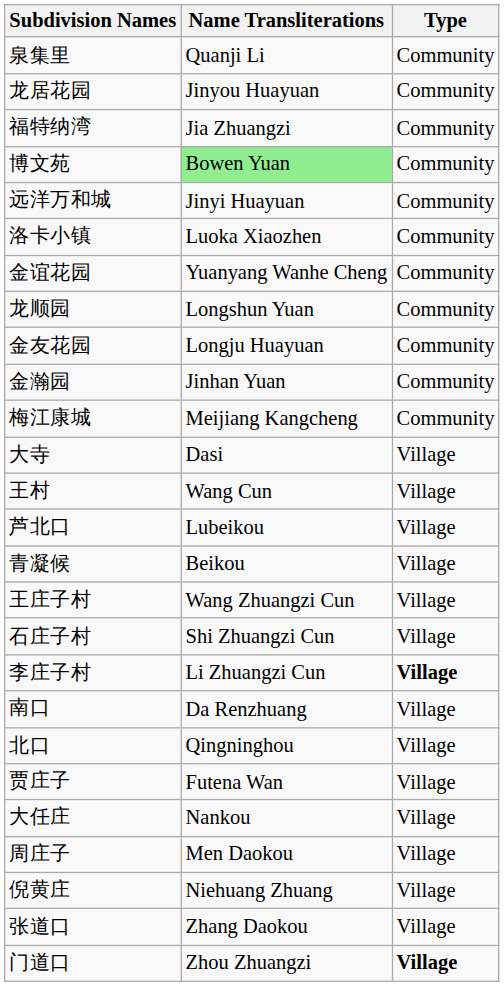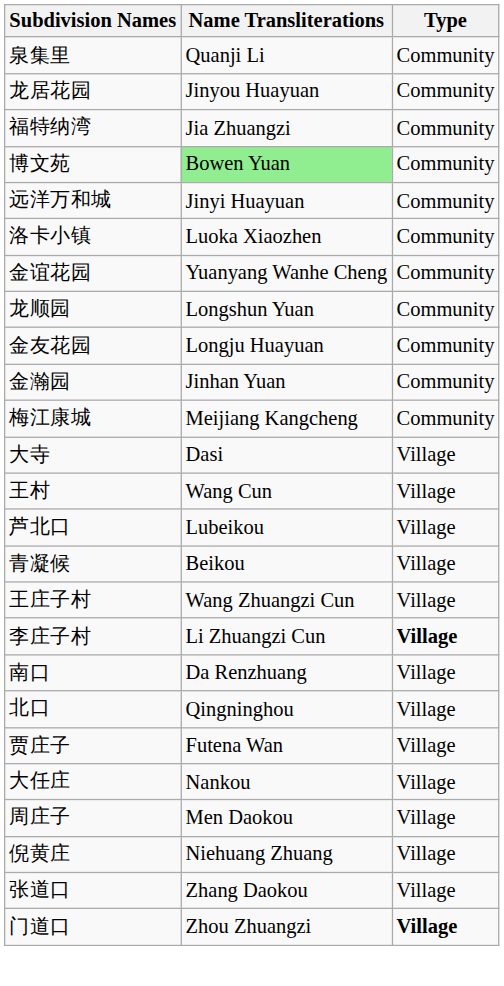 <table class="wikitable sortable">
 <tr>
 <th>Subdivision Names</th>
 <th>Name Transliterations</th>
 <th>Type</th>
 </tr>
 <tr>
 <td>泉集里</td>
 <td>Quanji Li</td>
 <td>Community</td>
 </tr>
 <tr>
 <td>龙居花园</td>
 <td>Jinyou Huayuan</td>
 <td>Community</td>
 </tr>
 <tr>
 <td>福特纳湾</td>
 <td>Jia Zhuangzi</td>
 <td>Community</td>
 </tr>
 <tr>
 <td>博文苑</td>
 <td style="background: lightgreen;">Bowen Yuan</td>
 <td>Community</td>
 </tr>
 <tr>
 <td>远洋万和城</td>
 <td>Jinyi Huayuan</td>
 <td>Community</td>
 </tr>
 <tr>
 <td>洛卡小镇</td>
 <td>Luoka Xiaozhen</td>
 <td>Community</td>
 </tr>
 <tr>
 <td>金谊花园</td>
 <td>Yuanyang Wanhe Cheng</td>
 <td>Community</td>
 </tr>
 <tr>
 <td>龙顺园</td>
 <td>Longshun Yuan</td>
 <td>Community</td>
 </tr>
 <tr>
 <td>金友花园</td>
 <td>Longju Huayuan</td>
 <td>Community</td>
 </tr>
 <tr>
 <td>金瀚园</td>
 <td>Jinhan Yuan</td>
 <td>Community</td>
 </tr>
 <tr>
 <td>梅江康城</td>
 <td>Meijiang Kangcheng</td>
 <td>Community</td>
 </tr>
 <tr>
 <td>大寺</td>
 <td>Dasi</td>
 <td>Village</td>
 </tr>
 <tr>
 <td>王村</td>
 <td>Wang Cun</td>
 <td>Village</td>
 </tr>
 <tr>
 <td>芦北口</td>
 <td>Lubeikou</td>
 <td>Village</td>
 </tr>
 <tr>
 <td>青凝候</td>
 <td>Beikou</td>
 <td>Village</td>
 </tr>
 <tr>
 <td>王庄子村</td>
 <td>Wang Zhuangzi Cun</td>
 <td>Village</td>
 </tr>
 <tr>
-<td>石庄子村</td>
-<td>Shi Zhuangzi Cun</td>
-<td>Village</td>
-</tr>
-<tr>
 <td>李庄子村</td>
 <td>Li Zhuangzi Cun</td>
 <td><strong>Village</strong></td>
 </tr>
 <tr>
 <td>南口</td>
 <td>Da Renzhuang</td>
 <td>Village</td>
 </tr>
 <tr>
 <td>北口</td>
 <td>Qingninghou</td>
 <td>Village</td>
 </tr>
 <tr>
 <td>贾庄子</td>
 <td>Futena Wan</td>
 <td>Village</td>
 </tr>
 <tr>
 <td>大任庄</td>
 <td>Nankou</td>
 <td>Village</td>
 </tr>
 <tr>
 <td>周庄子</td>
 <td>Men Daokou</td>
 <td>Village</td>
 </tr>
 <tr>
 <td>倪黄庄</td>
 <td>Niehuang Zhuang</td>
 <td>Village</td>
 </tr>
 <tr>
 <td>张道口</td>
 <td>Zhang Daokou</td>
 <td>Village</td>
 </tr>
 <tr>
 <td>门道口</td>
 <td>Zhou Zhuangzi</td>
 <td><strong>Village</strong></td>
 </tr>
 </table>
